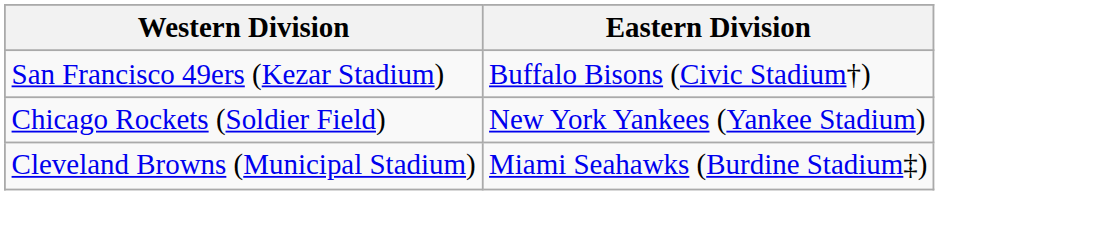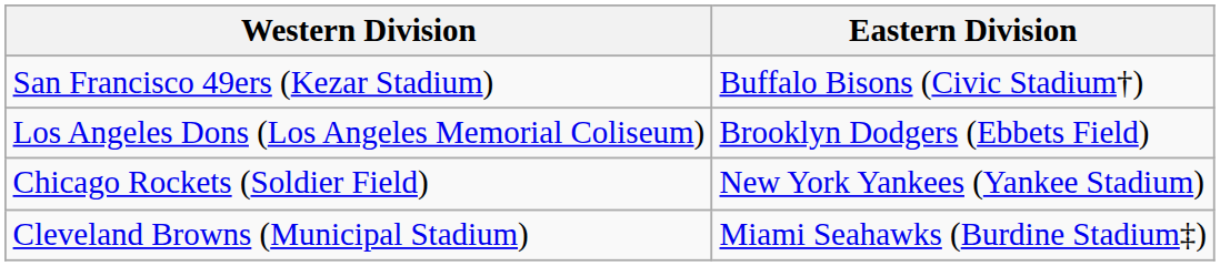 <table class="wikitable">
 <tr>
 <th>Western Division</th>
 <th>Eastern Division</th>
 </tr>
 <tr>
 <td><a href='#'>San Francisco 49ers</a> (<a href='#'>Kezar Stadium</a>)</td>
 <td><a href='#'>Buffalo Bisons</a> (<a href='#'>Civic Stadium</a>†)</td>
 </tr>
 <tr>
+<td><a href='#'>Los Angeles Dons</a> (<a href='#'>Los Angeles Memorial Coliseum</a>)</td>
+<td><a href='#'>Brooklyn Dodgers</a> (<a href='#'>Ebbets Field</a>)</td>
+</tr>
+<tr>
 <td><a href='#'>Chicago Rockets</a> (<a href='#'>Soldier Field</a>)</td>
 <td><a href='#'>New York Yankees</a> (<a href='#'>Yankee Stadium</a>)</td>
 </tr>
 <tr>
 <td><a href='#'>Cleveland Browns</a> (<a href='#'>Municipal Stadium</a>)</td>
 <td><a href='#'>Miami Seahawks</a> (<a href='#'>Burdine Stadium</a>‡)</td>
 </tr>
 </table>
